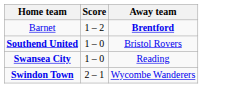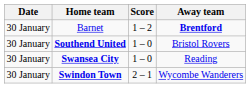 <table class="wikitable" style="text-align: center">
 <tr>
+<th>Date</th>
 <th>Home team</th>
 <th>Score</th>
 <th>Away team</th>
 </tr>
 <tr>
+<td>30 January</td>
 <td><a href='#'>Barnet</a></td>
 <td>1 – 2</td>
 <td><strong><a href='#'>Brentford</a></strong></td>
 </tr>
 <tr>
+<td>30 January</td>
 <td><strong><a href='#'>Southend United</a></strong></td>
 <td>1 – 0</td>
 <td><a href='#'>Bristol Rovers</a></td>
 </tr>
 <tr>
+<td>30 January</td>
 <td><strong><a href='#'>Swansea City</a></strong></td>
 <td>1 – 0</td>
 <td><a href='#'>Reading</a></td>
 </tr>
 <tr>
+<td>30 January</td>
 <td><strong><a href='#'>Swindon Town</a></strong></td>
 <td>2 – 1</td>
 <td><a href='#'>Wycombe Wanderers</a></td>
 </tr>
 </table>
